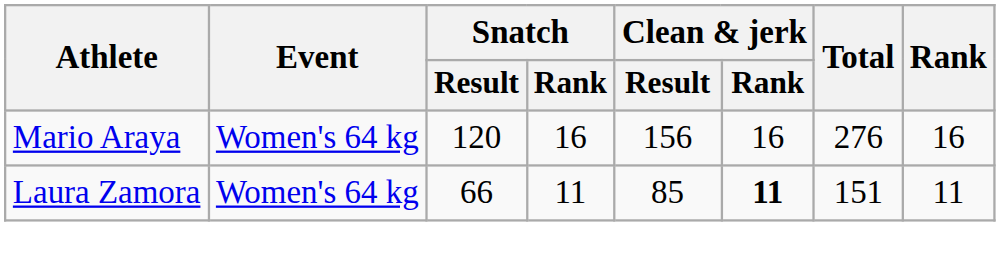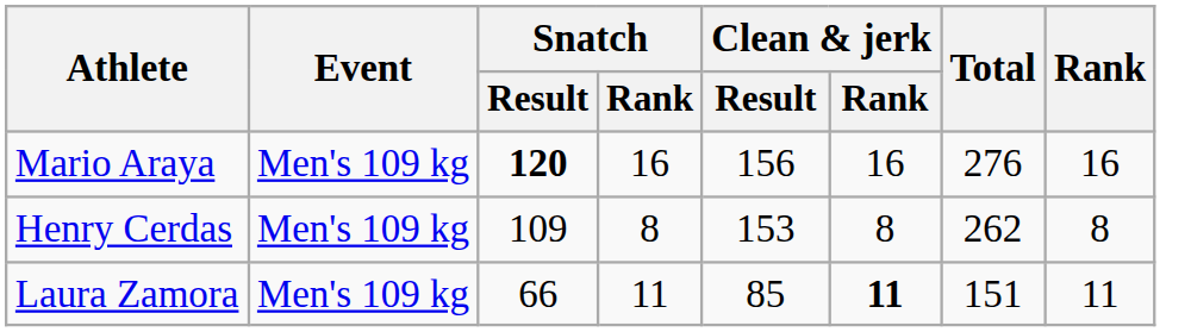 <table class="wikitable" style="font-size:90%">
 <tr>
 <th rowspan=2>Athlete</th>
 <th rowspan=2>Event</th>
 <th colspan="2">Snatch</th>
 <th colspan="2">Clean & jerk</th>
 <th rowspan="2">Total</th>
 <th rowspan="2">Rank</th>
 </tr>
 <tr style="font-size:95%">
 <th>Result</th>
 <th>Rank</th>
 <th>Result</th>
 <th>Rank</th>
 </tr>
 <tr align=center>
 <td align=left><a href='#'>Mario Araya</a></td>
-<td align=left><a href='#'>Women's 64 kg</a></td>
-<td>120</td>
+<td align=left><a href='#'>Men's 109 kg</a></td>
+<td><strong>120</strong></td>
 <td>16</td>
 <td>156</td>
 <td>16</td>
 <td>276</td>
 <td>16</td>
 </tr>
 <tr align=center>
+<td align=left><a href='#'>Henry Cerdas</a></td>
+<td align=left><a href='#'>Men's 109 kg</a></td>
+<td>109</td>
+<td>8</td>
+<td>153</td>
+<td>8</td>
+<td>262</td>
+<td>8</td>
+</tr>
+<tr align=center>
 <td align=left><a href='#'>Laura Zamora</a></td>
-<td align=left><a href='#'>Women's 64 kg</a></td>
+<td align=left><a href='#'>Men's 109 kg</a></td>
 <td>66</td>
 <td>11</td>
 <td>85</td>
 <td><strong>11</strong></td>
 <td>151</td>
 <td>11</td>
 </tr>
 </table>
